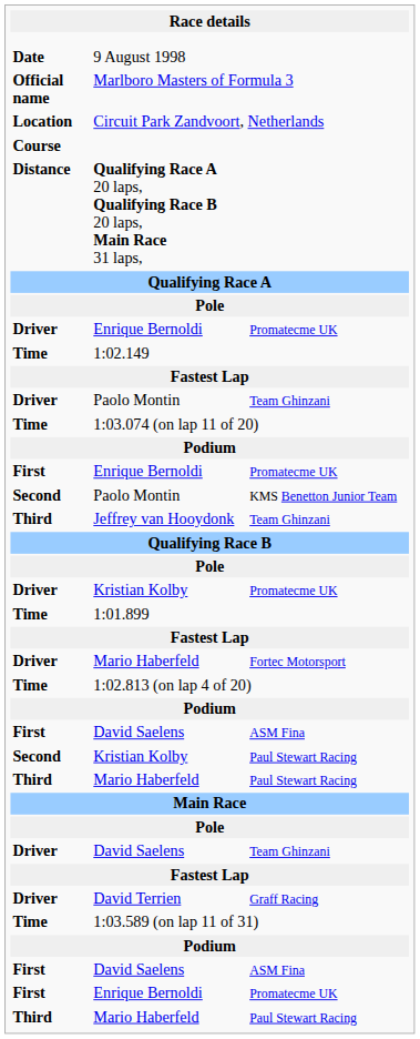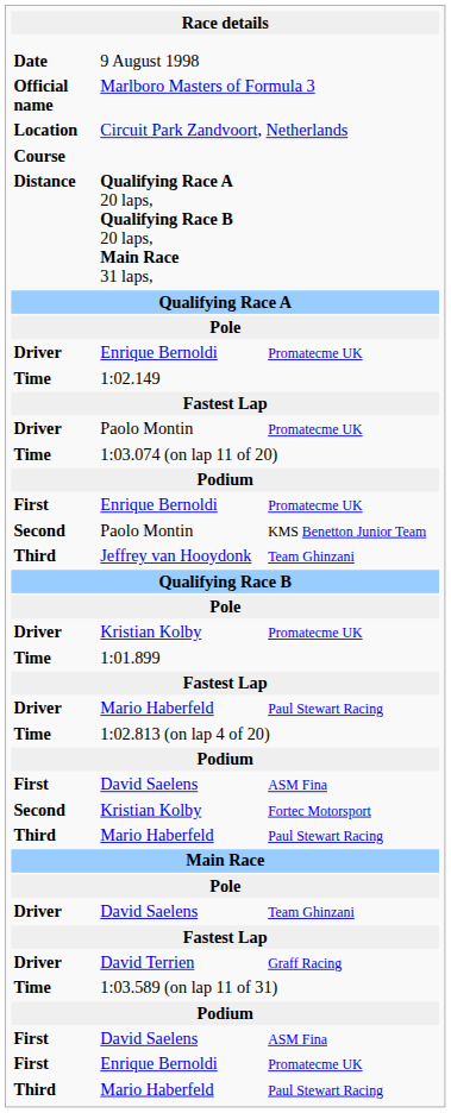 <table class="infobox" align="right" cellpadding="2" style="float:right; width: 26em; ">
 <tr>
 <th colspan="3" style="background:#efefef;">Race details</th>
 </tr>
 <tr>
 <td colspan="3" style="text-align:center;"></td>
 </tr>
 <tr>
 <td colspan="3" style="text-align:center;"></td>
 </tr>
 <tr>
 <td style="width: 20%;"><strong>Date</strong></td>
 <td>9 August 1998</td>
 </tr>
 <tr>
 <td><strong>Official name</strong></td>
 <td colspan=2><a href='#'>Marlboro Masters of Formula 3</a></td>
 </tr>
 <tr>
 <td><strong>Location</strong></td>
 <td colspan=2><a href='#'>Circuit Park Zandvoort</a>, <a href='#'>Netherlands</a></td>
 </tr>
 <tr>
 <td><strong>Course</strong></td>
 <td colspan=2></td>
 </tr>
 <tr>
 <td><strong>Distance</strong></td>
 <td colspan=2><strong>Qualifying Race A</strong><br>20 laps, <br><strong>Qualifying Race B</strong><br>20 laps, <br><strong>Main Race</strong><br>31 laps, </td>
 </tr>
 <tr>
 <td colspan="3" style="text-align:center; background-color:#99ccff"><strong>Qualifying Race A</strong></td>
 </tr>
 <tr>
 <th colspan="3" style="background:#efefef;">Pole</th>
 </tr>
 <tr>
 <td><strong>Driver</strong></td>
 <td> <a href='#'>Enrique Bernoldi</a></td>
 <td><small><a href='#'>Promatecme UK</a></small></td>
 </tr>
 <tr>
 <td><strong>Time</strong></td>
 <td colspan=2>1:02.149</td>
 </tr>
 <tr>
 <th colspan="3" style="background:#efefef;">Fastest Lap</th>
 </tr>
 <tr>
 <td><strong>Driver</strong></td>
 <td> Paolo Montin</td>
-<td><small><a href='#'>Team Ghinzani</a></small></td>
+<td><small><a href='#'>Promatecme UK</a></small></td>
 </tr>
 <tr>
 <td><strong>Time</strong></td>
 <td colspan=2>1:03.074 (on lap 11 of 20)</td>
 </tr>
 <tr>
 <th colspan="3" style="background:#efefef;">Podium</th>
 </tr>
 <tr>
 <td><strong>First</strong></td>
 <td> <a href='#'>Enrique Bernoldi</a></td>
 <td><small><a href='#'>Promatecme UK</a></small></td>
 </tr>
 <tr>
 <td><strong>Second</strong></td>
 <td> Paolo Montin</td>
 <td><small>KMS <a href='#'>Benetton Junior Team</a></small></td>
 </tr>
 <tr>
 <td><strong>Third</strong></td>
 <td> <a href='#'>Jeffrey van Hooydonk</a></td>
 <td><small><a href='#'>Team Ghinzani</a></small></td>
 </tr>
 <tr>
 <td colspan="3" style="text-align:center; background-color:#99ccff"><strong>Qualifying Race B</strong></td>
 </tr>
 <tr>
 <th colspan="3" style="background:#efefef;">Pole</th>
 </tr>
 <tr>
 <td><strong>Driver</strong></td>
 <td> <a href='#'>Kristian Kolby</a></td>
 <td><small><a href='#'>Promatecme UK</a></small></td>
 </tr>
 <tr>
 <td><strong>Time</strong></td>
 <td colspan=2>1:01.899</td>
 </tr>
 <tr>
 <th colspan="3" style="background:#efefef;">Fastest Lap</th>
 </tr>
 <tr>
 <td><strong>Driver</strong></td>
 <td> <a href='#'>Mario Haberfeld</a></td>
-<td><small><a href='#'>Fortec Motorsport</a></small></td>
+<td><small><a href='#'>Paul Stewart Racing</a></small></td>
 </tr>
 <tr>
 <td><strong>Time</strong></td>
 <td colspan=2>1:02.813 (on lap 4 of 20)</td>
 </tr>
 <tr>
 <th colspan="3" style="background:#efefef;">Podium</th>
 </tr>
 <tr>
 <td><strong>First</strong></td>
 <td> <a href='#'>David Saelens</a></td>
 <td><small><a href='#'>ASM Fina</a></small></td>
 </tr>
 <tr>
 <td><strong>Second</strong></td>
 <td> <a href='#'>Kristian Kolby</a></td>
-<td><small><a href='#'>Paul Stewart Racing</a></small></td>
+<td><small><a href='#'>Fortec Motorsport</a></small></td>
 </tr>
 <tr>
 <td><strong>Third</strong></td>
 <td> <a href='#'>Mario Haberfeld</a></td>
 <td><small><a href='#'>Paul Stewart Racing</a></small></td>
 </tr>
 <tr>
 <td colspan="3" style="text-align:center; background-color:#99ccff"><strong>Main Race</strong></td>
 </tr>
 <tr>
 <th colspan="3" style="background:#efefef;">Pole</th>
 </tr>
 <tr>
 <td><strong>Driver</strong></td>
 <td> <a href='#'>David Saelens</a></td>
 <td><small><a href='#'>Team Ghinzani</a></small></td>
 </tr>
 <tr>
 <th colspan="3" style="background:#efefef;">Fastest Lap</th>
 </tr>
 <tr>
 <td><strong>Driver</strong></td>
 <td> <a href='#'>David Terrien</a></td>
 <td><small><a href='#'>Graff Racing</a></small></td>
 </tr>
 <tr>
 <td><strong>Time</strong></td>
 <td colspan=2>1:03.589 (on lap 11 of 31)</td>
 </tr>
 <tr>
 <th colspan="3" style="background:#efefef;">Podium</th>
 </tr>
 <tr>
 <td><strong>First</strong></td>
 <td> <a href='#'>David Saelens</a></td>
 <td><small><a href='#'>ASM Fina</a></small></td>
 </tr>
 <tr>
 <td><strong>First</strong></td>
 <td> <a href='#'>Enrique Bernoldi</a></td>
 <td><small><a href='#'>Promatecme UK</a></small></td>
 </tr>
 <tr>
 <td><strong>Third</strong></td>
 <td> <a href='#'>Mario Haberfeld</a></td>
 <td><small><a href='#'>Paul Stewart Racing</a></small></td>
 </tr>
 </table>
